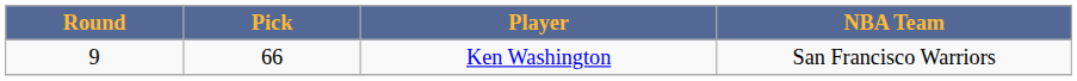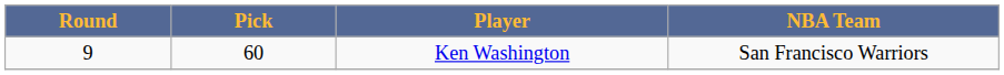 <table class="wikitable sortable sortable">
 <tr>
 <th style="background:#536895; color:#FEBB36" width="10%">Round</th>
 <th style="background:#536895; color:#FEBB36" width="10%">Pick</th>
 <th style="background:#536895; color:#FEBB36" width="20%">Player</th>
 <th style="background:#536895; color:#FEBB36" width="20%">NBA Team</th>
 </tr>
 <tr style="text-align: center">
 <td>9</td>
-<td>66</td>
+<td>60</td>
 <td><a href='#'>Ken Washington</a></td>
 <td>San Francisco Warriors</td>
 </tr>
 <tr style="text-align: center">
 </tr>
 </table>
